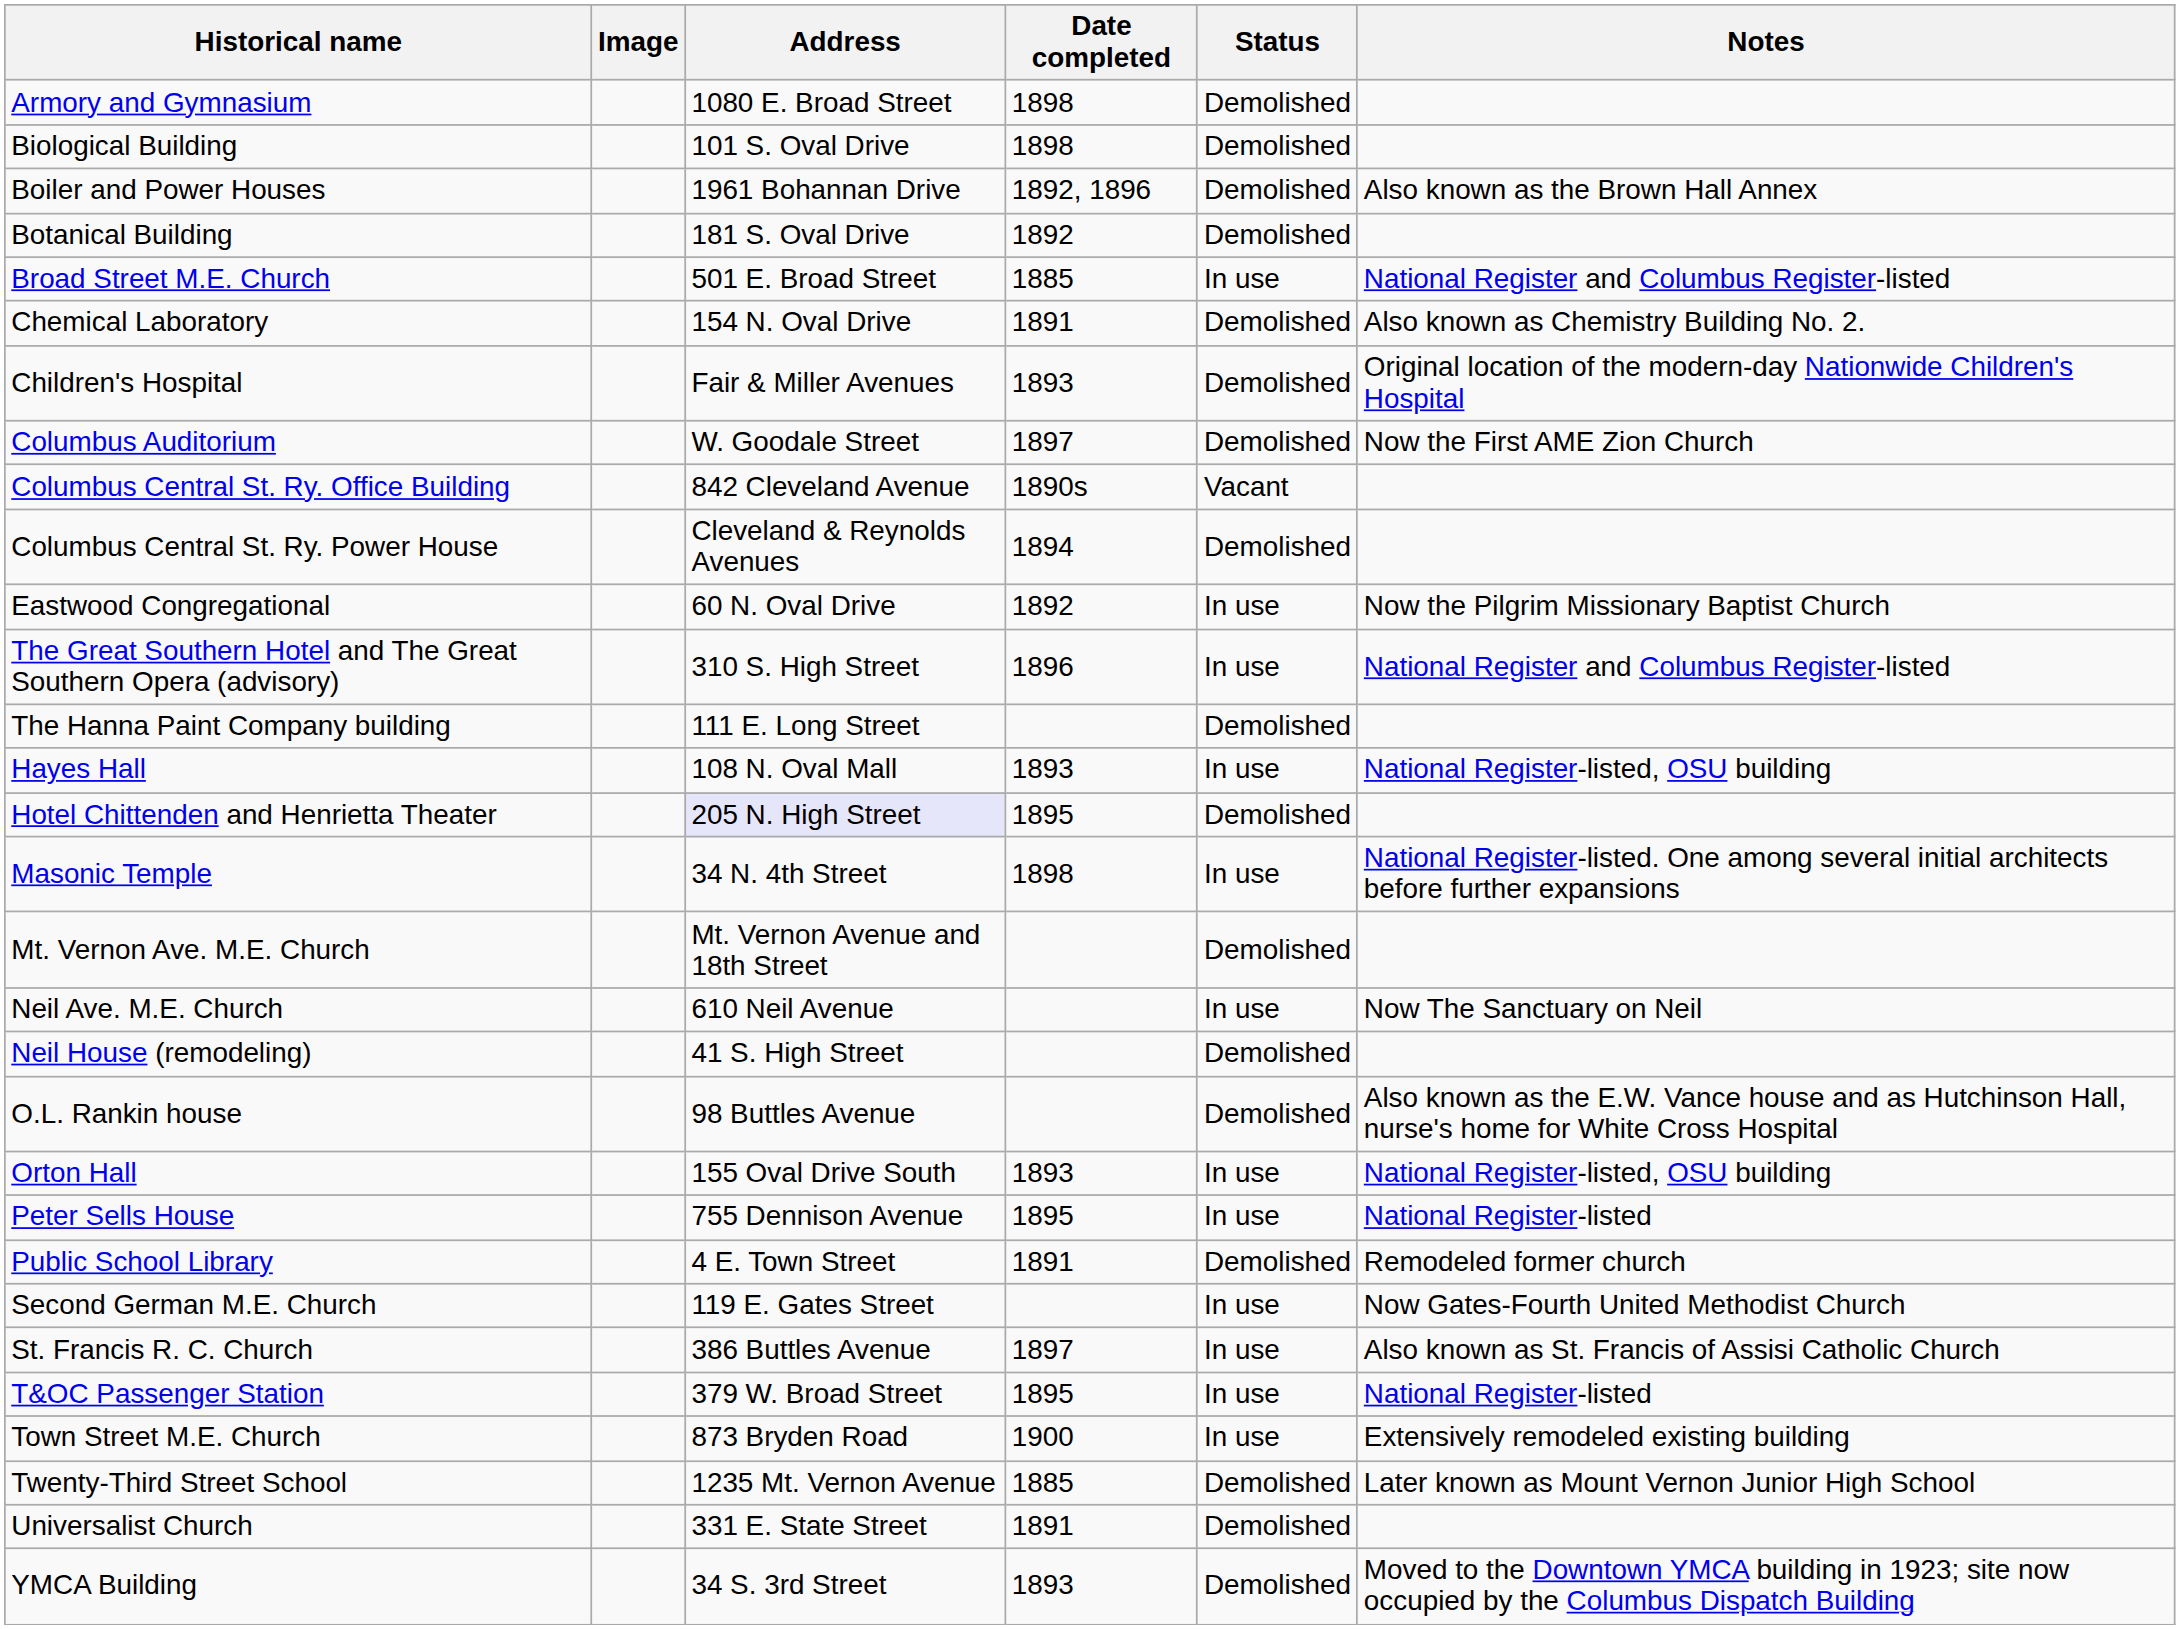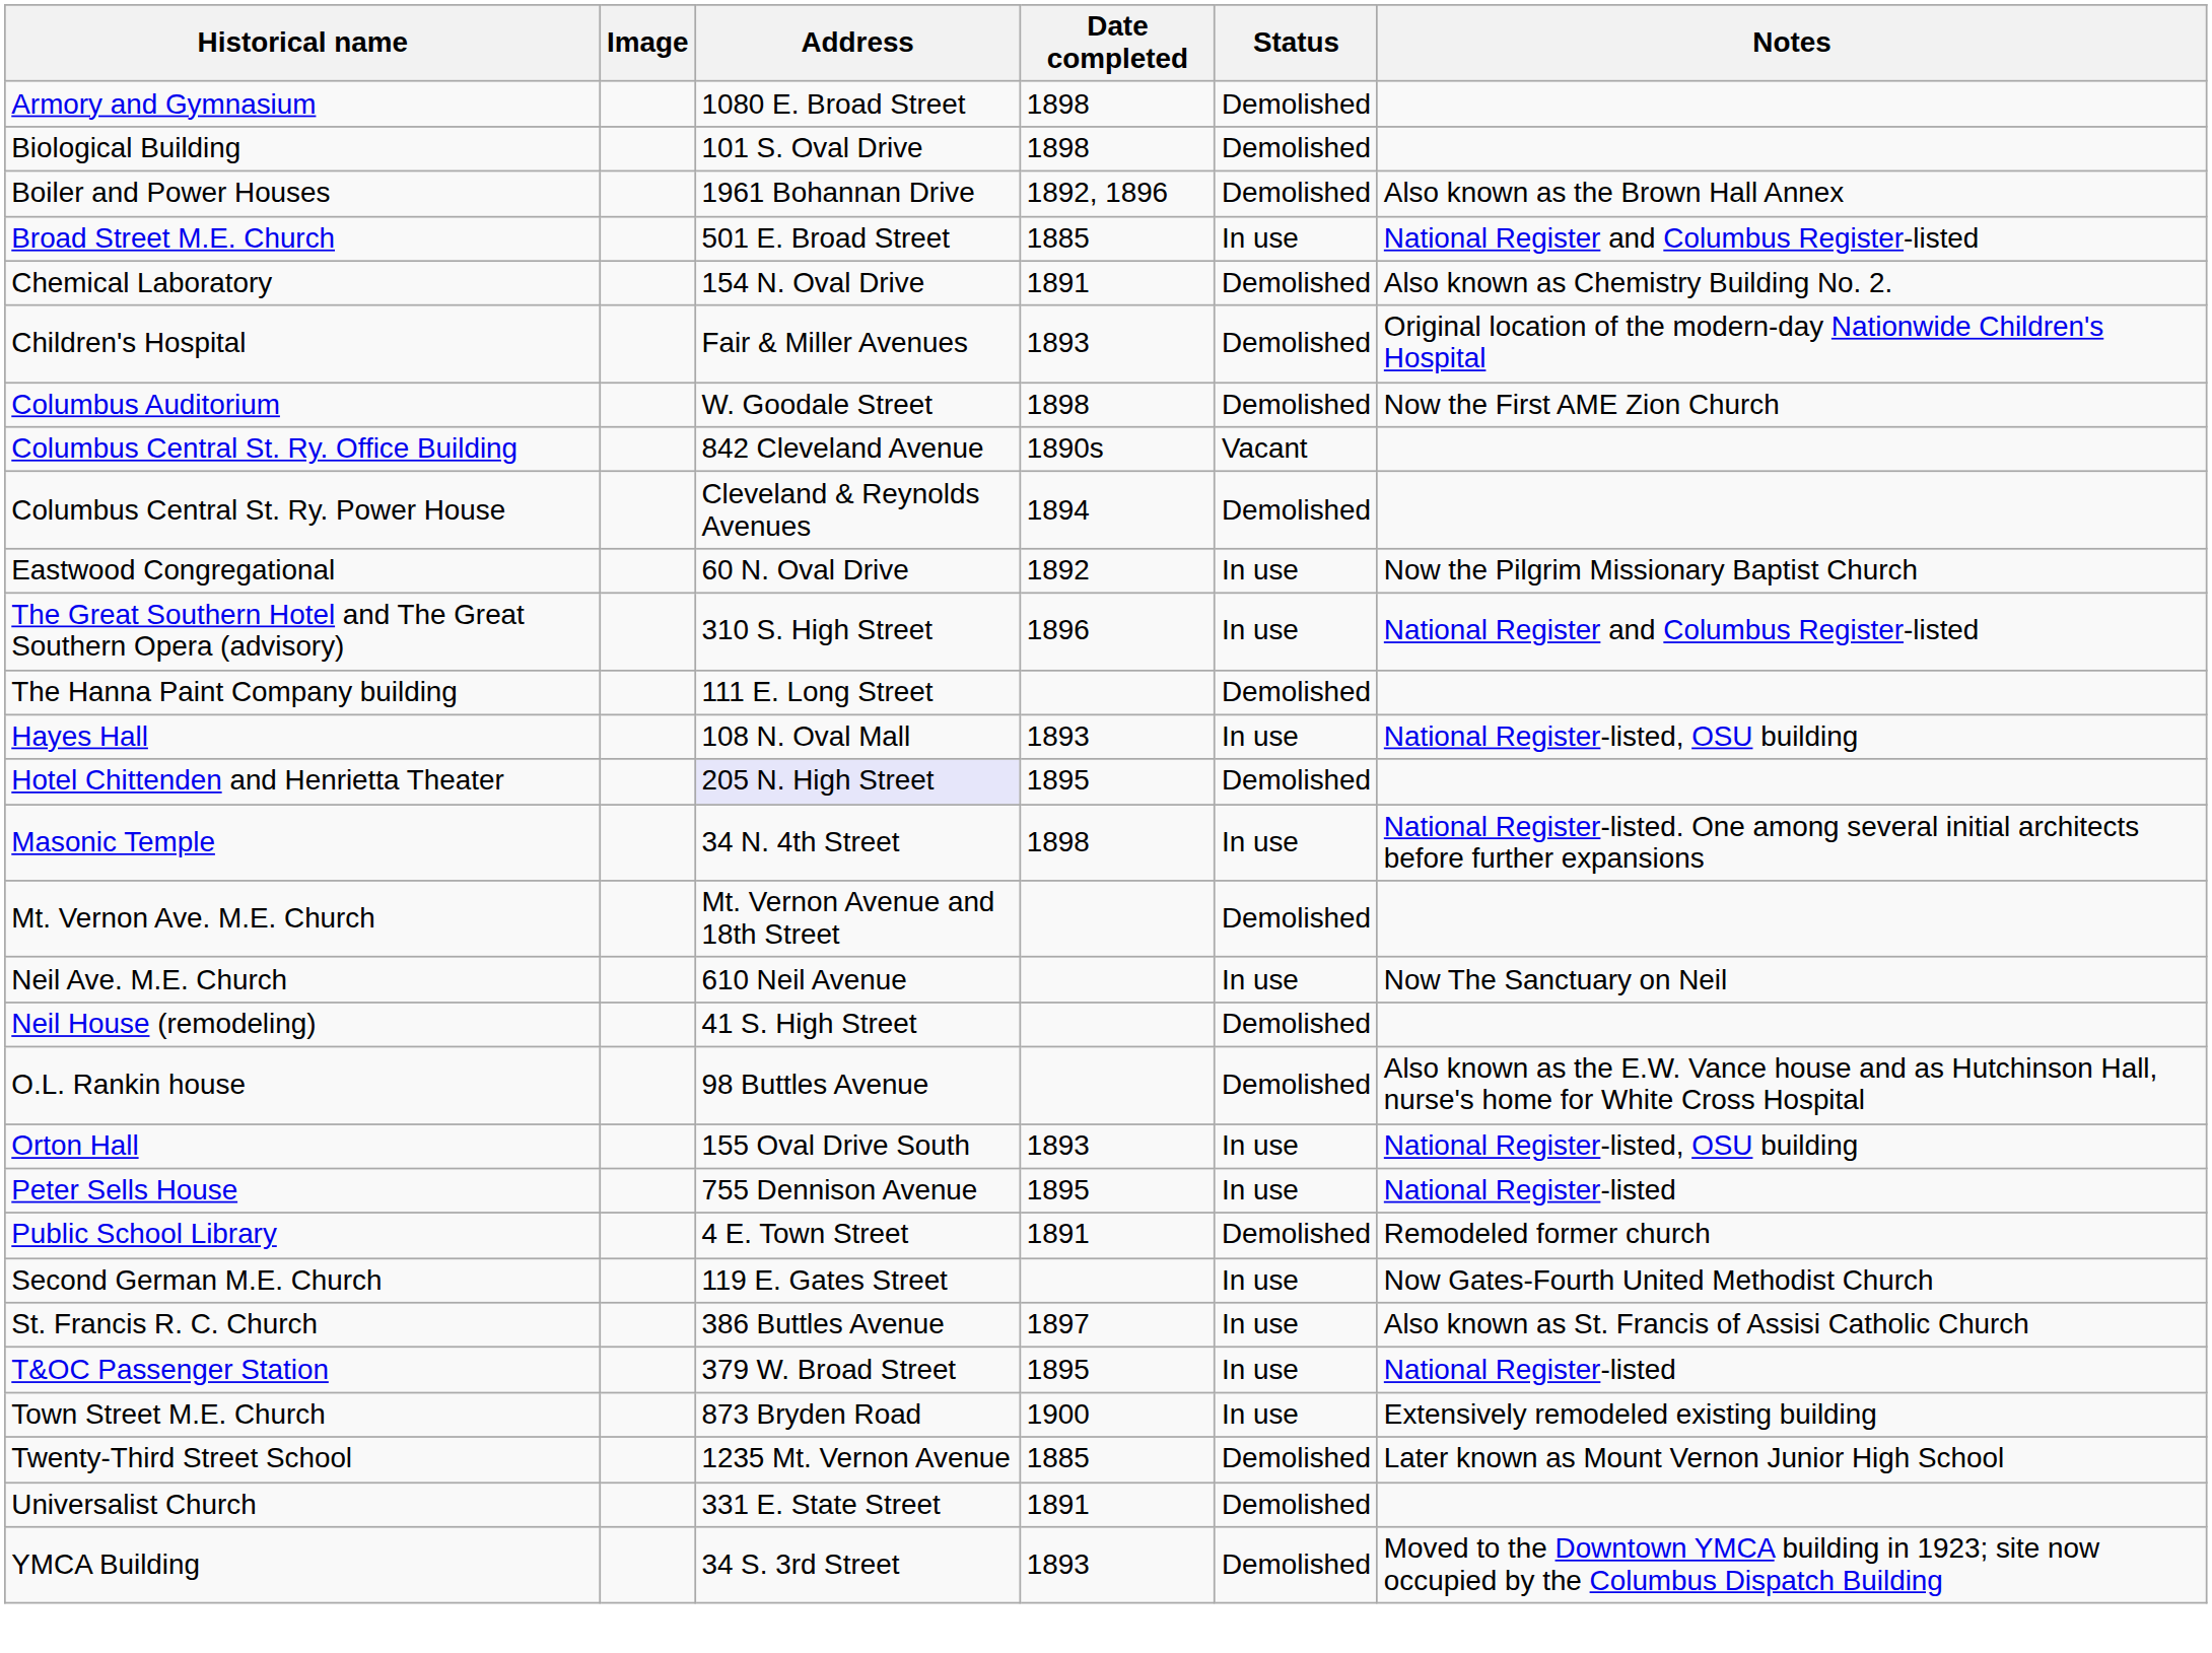 <table class="wikitable sortable">
 <tr>
 <th>Historical name</th>
 <th>Image</th>
 <th>Address</th>
 <th>Date completed</th>
 <th>Status</th>
 <th>Notes</th>
 </tr>
 <tr>
 <td><a href='#'>Armory and Gymnasium</a></td>
 <td></td>
 <td>1080 E. Broad Street</td>
 <td>1898</td>
 <td>Demolished</td>
 <td></td>
 </tr>
 <tr>
 <td>Biological Building</td>
 <td></td>
 <td>101 S. Oval Drive</td>
 <td>1898</td>
 <td>Demolished</td>
 <td></td>
 </tr>
 <tr>
 <td>Boiler and Power Houses</td>
 <td></td>
 <td>1961 Bohannan Drive</td>
 <td>1892, 1896</td>
 <td>Demolished</td>
 <td>Also known as the Brown Hall Annex</td>
 </tr>
 <tr>
-<td>Botanical Building</td>
-<td></td>
-<td>181 S. Oval Drive</td>
-<td>1892</td>
-<td>Demolished</td>
-<td></td>
-</tr>
-<tr>
 <td><a href='#'>Broad Street M.E. Church</a></td>
 <td></td>
 <td>501 E. Broad Street</td>
 <td>1885</td>
 <td>In use</td>
 <td><a href='#'>National Register</a> and <a href='#'>Columbus Register</a>-listed</td>
 </tr>
 <tr>
 <td>Chemical Laboratory</td>
 <td></td>
 <td>154 N. Oval Drive</td>
 <td>1891</td>
 <td>Demolished</td>
 <td>Also known as Chemistry Building No. 2.</td>
 </tr>
 <tr>
 <td>Children's Hospital</td>
 <td></td>
 <td>Fair & Miller Avenues</td>
 <td>1893</td>
 <td>Demolished</td>
 <td>Original location of the modern-day <a href='#'>Nationwide Children's Hospital</a></td>
 </tr>
 <tr>
 <td><a href='#'>Columbus Auditorium</a></td>
 <td></td>
 <td>W. Goodale Street</td>
-<td>1897</td>
+<td>1898</td>
 <td>Demolished</td>
 <td>Now the First AME Zion Church</td>
 </tr>
 <tr>
 <td><a href='#'>Columbus Central St. Ry. Office Building</a></td>
 <td></td>
 <td>842 Cleveland Avenue</td>
 <td>1890s</td>
 <td>Vacant</td>
 <td></td>
 </tr>
 <tr>
 <td>Columbus Central St. Ry. Power House</td>
 <td></td>
 <td>Cleveland & Reynolds Avenues</td>
 <td>1894</td>
 <td>Demolished</td>
 <td></td>
 </tr>
 <tr>
 <td>Eastwood Congregational</td>
 <td></td>
 <td>60 N. Oval Drive</td>
 <td>1892</td>
 <td>In use</td>
 <td>Now the Pilgrim Missionary Baptist Church</td>
 </tr>
 <tr>
 <td><a href='#'>The Great Southern Hotel</a> and The Great Southern Opera (advisory)</td>
 <td></td>
 <td>310 S. High Street</td>
 <td>1896</td>
 <td>In use</td>
 <td><a href='#'>National Register</a> and <a href='#'>Columbus Register</a>-listed</td>
 </tr>
 <tr>
 <td>The Hanna Paint Company building</td>
 <td></td>
 <td>111 E. Long Street</td>
 <td></td>
 <td>Demolished</td>
 <td></td>
 </tr>
 <tr>
 <td><a href='#'>Hayes Hall</a></td>
 <td></td>
 <td>108 N. Oval Mall</td>
 <td>1893</td>
 <td>In use</td>
 <td><a href='#'>National Register</a>-listed, <a href='#'>OSU</a> building</td>
 </tr>
 <tr>
 <td><a href='#'>Hotel Chittenden</a> and Henrietta Theater</td>
 <td></td>
 <td style="background: lavender;">205 N. High Street</td>
 <td>1895</td>
 <td>Demolished</td>
 <td></td>
 </tr>
 <tr>
 <td><a href='#'>Masonic Temple</a></td>
 <td></td>
 <td>34 N. 4th Street</td>
 <td>1898</td>
 <td>In use</td>
 <td><a href='#'>National Register</a>-listed. One among several initial architects before further expansions</td>
 </tr>
 <tr>
 <td>Mt. Vernon Ave. M.E. Church</td>
 <td></td>
 <td>Mt. Vernon Avenue and 18th Street</td>
 <td></td>
 <td>Demolished</td>
 <td></td>
 </tr>
 <tr>
 <td>Neil Ave. M.E. Church</td>
 <td></td>
 <td>610 Neil Avenue</td>
 <td></td>
 <td>In use</td>
 <td>Now The Sanctuary on Neil</td>
 </tr>
 <tr>
 <td><a href='#'>Neil House</a> (remodeling)</td>
 <td></td>
 <td>41 S. High Street</td>
 <td></td>
 <td>Demolished</td>
 <td></td>
 </tr>
 <tr>
 <td>O.L. Rankin house</td>
 <td></td>
 <td>98 Buttles Avenue</td>
 <td></td>
 <td>Demolished</td>
 <td>Also known as the E.W. Vance house and as Hutchinson Hall, nurse's home for White Cross Hospital</td>
 </tr>
 <tr>
 <td><a href='#'>Orton Hall</a></td>
 <td></td>
 <td>155 Oval Drive South</td>
 <td>1893</td>
 <td>In use</td>
 <td><a href='#'>National Register</a>-listed, <a href='#'>OSU</a> building</td>
 </tr>
 <tr>
 <td><a href='#'>Peter Sells House</a></td>
 <td></td>
 <td>755 Dennison Avenue</td>
 <td>1895</td>
 <td>In use</td>
 <td><a href='#'>National Register</a>-listed</td>
 </tr>
 <tr>
 <td><a href='#'>Public School Library</a></td>
 <td></td>
 <td>4 E. Town Street</td>
 <td>1891</td>
 <td>Demolished</td>
 <td>Remodeled former church</td>
 </tr>
 <tr>
 <td>Second German M.E. Church</td>
 <td></td>
 <td>119 E. Gates Street</td>
 <td></td>
 <td>In use</td>
 <td>Now Gates-Fourth United Methodist Church</td>
 </tr>
 <tr>
 <td>St. Francis R. C. Church</td>
 <td></td>
 <td>386 Buttles Avenue</td>
 <td>1897</td>
 <td>In use</td>
 <td>Also known as St. Francis of Assisi Catholic Church</td>
 </tr>
 <tr>
 <td><a href='#'>T&OC Passenger Station</a></td>
 <td></td>
 <td>379 W. Broad Street</td>
 <td>1895</td>
 <td>In use</td>
 <td><a href='#'>National Register</a>-listed</td>
 </tr>
 <tr>
 <td>Town Street M.E. Church</td>
 <td></td>
 <td>873 Bryden Road</td>
 <td>1900</td>
 <td>In use</td>
 <td>Extensively remodeled existing building</td>
 </tr>
 <tr>
 <td>Twenty-Third Street School</td>
 <td></td>
 <td>1235 Mt. Vernon Avenue</td>
 <td>1885</td>
 <td>Demolished</td>
 <td>Later known as Mount Vernon Junior High School</td>
 </tr>
 <tr>
 <td>Universalist Church</td>
 <td></td>
 <td>331 E. State Street</td>
 <td>1891</td>
 <td>Demolished</td>
 <td></td>
 </tr>
 <tr>
 <td>YMCA Building</td>
 <td></td>
 <td>34 S. 3rd Street</td>
 <td>1893</td>
 <td>Demolished</td>
 <td>Moved to the <a href='#'>Downtown YMCA</a> building in 1923; site now occupied by the <a href='#'>Columbus Dispatch Building</a></td>
 </tr>
 </table>
